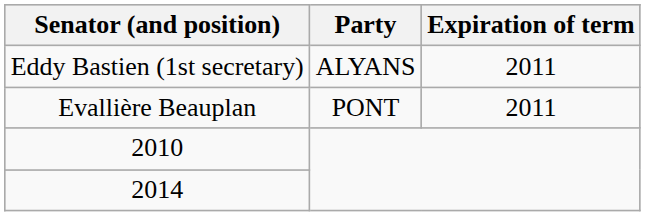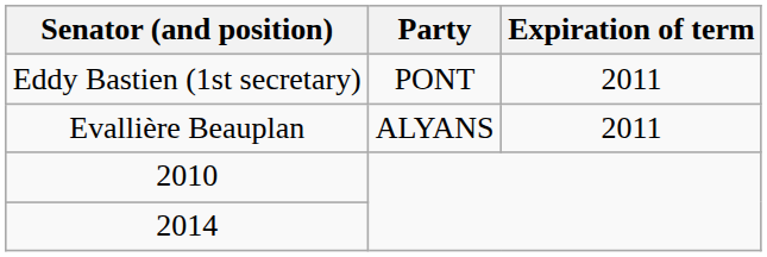 <table class="wikitable" style="text-align:center;">
 <tr>
 <th>Senator (and position)</th>
 <th>Party</th>
 <th>Expiration of term</th>
 </tr>
 <tr>
 <td>Eddy Bastien (1st secretary)</td>
-<td>ALYANS</td>
+<td>PONT</td>
 <td>2011</td>
 </tr>
 <tr>
 <td>Evallière Beauplan</td>
-<td>PONT</td>
+<td>ALYANS</td>
 <td>2011</td>
 </tr>
 <tr>
 <td Lucas Francois Sainvil;>2010</td>
 </tr>
 <tr LESPWA>
 <td>2014</td>
 </tr>
 </table>
